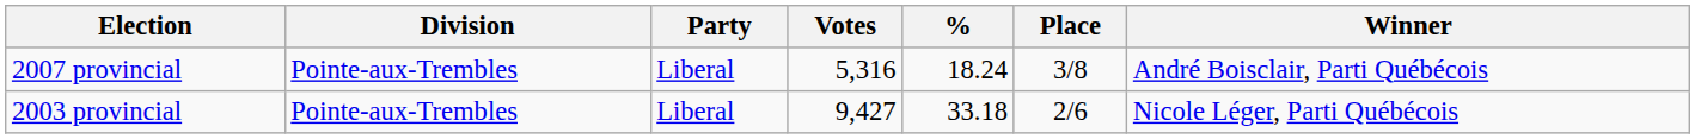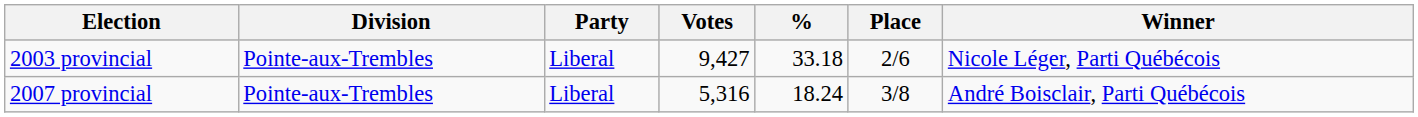 <table class="wikitable" width="1000">
 <tr>
 <th align="left">Election</th>
 <th align="left">Division</th>
 <th align="left">Party</th>
 <th align="right">Votes</th>
 <th align="right">%</th>
 <th align="center">Place</th>
 <th align="center">Winner</th>
 </tr>
 <tr>
+<td align="left"><a href='#'>2003 provincial</a></td>
+<td align="left"><a href='#'>Pointe-aux-Trembles</a></td>
+<td align="left"><a href='#'>Liberal</a></td>
+<td align="right">9,427</td>
+<td align="right">33.18</td>
+<td align="center">2/6</td>
+<td align="left"><a href='#'>Nicole Léger</a>, <a href='#'>Parti Québécois</a></td>
+</tr>
+<tr>
 <td align="left"><a href='#'>2007 provincial</a></td>
 <td align="left"><a href='#'>Pointe-aux-Trembles</a></td>
 <td align="left"><a href='#'>Liberal</a></td>
 <td align="right">5,316</td>
 <td align="right">18.24</td>
 <td align="center">3/8</td>
 <td align="left"><a href='#'>André Boisclair</a>, <a href='#'>Parti Québécois</a></td>
 </tr>
-<tr>
-<td align="left"><a href='#'>2003 provincial</a></td>
-<td align="left"><a href='#'>Pointe-aux-Trembles</a></td>
-<td align="left"><a href='#'>Liberal</a></td>
-<td align="right">9,427</td>
-<td align="right">33.18</td>
-<td align="center">2/6</td>
-<td align="left"><a href='#'>Nicole Léger</a>, <a href='#'>Parti Québécois</a></td>
-</tr>
 </table>
